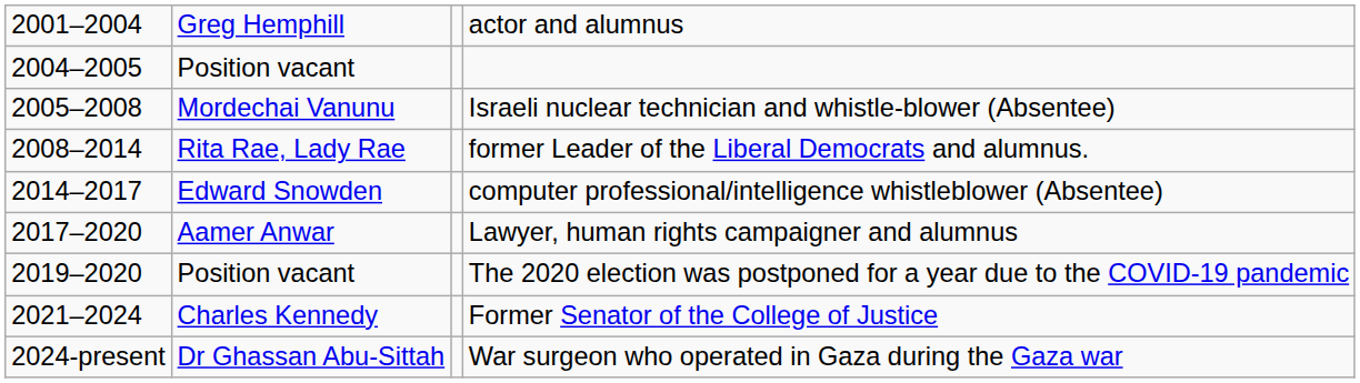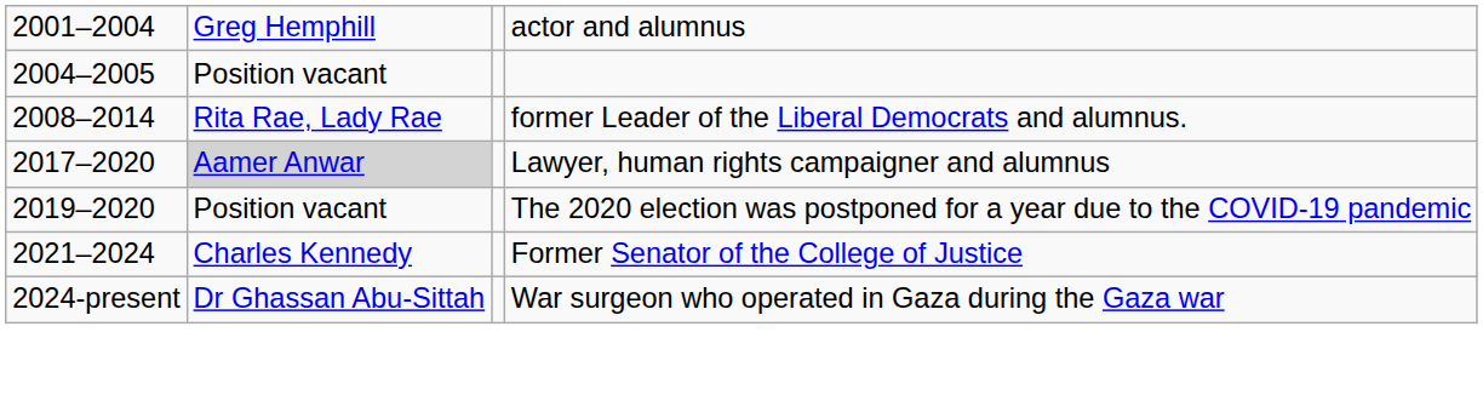 <table class="wikitable">
 <tr>
 <td>2001–2004</td>
 <td><a href='#'>Greg Hemphill</a></td>
 <td></td>
 <td>actor and alumnus</td>
 </tr>
 <tr>
 <td>2004–2005</td>
 <td>Position vacant</td>
 <td></td>
 <td></td>
 </tr>
 <tr>
-<td>2005–2008</td>
-<td><a href='#'>Mordechai Vanunu</a></td>
-<td></td>
-<td>Israeli nuclear technician and whistle-blower (Absentee)</td>
-</tr>
-<tr>
 <td>2008–2014</td>
 <td><a href='#'>Rita Rae, Lady Rae</a></td>
 <td></td>
 <td>former Leader of the <a href='#'>Liberal Democrats</a> and alumnus.</td>
 </tr>
 <tr>
-<td>2014–2017</td>
-<td><a href='#'>Edward Snowden</a></td>
-<td></td>
-<td>computer professional/intelligence whistleblower (Absentee)</td>
-</tr>
-<tr>
 <td>2017–2020</td>
-<td><a href='#'>Aamer Anwar</a></td>
+<td style="background: lightgrey;"><a href='#'>Aamer Anwar</a></td>
 <td></td>
 <td>Lawyer, human rights campaigner and alumnus</td>
 </tr>
 <tr>
 <td>2019–2020</td>
 <td>Position vacant</td>
 <td></td>
 <td>The 2020 election was postponed for a year due to the <a href='#'>COVID-19 pandemic</a></td>
 </tr>
 <tr>
 <td>2021–2024</td>
 <td><a href='#'>Charles Kennedy</a></td>
 <td></td>
 <td>Former <a href='#'>Senator of the College of Justice</a></td>
 </tr>
 <tr>
 <td>2024-present</td>
 <td><a href='#'>Dr Ghassan Abu-Sittah</a></td>
 <td></td>
 <td>War surgeon who operated in Gaza during the <a href='#'>Gaza war</a></td>
 </tr>
 </table>
